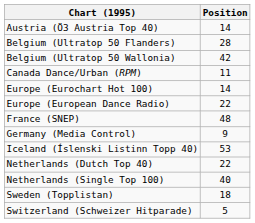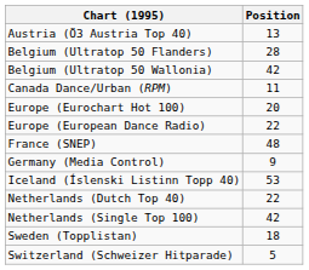 <table class="wikitable sortable">
 <tr>
 <th>Chart (1995)</th>
 <th>Position</th>
 </tr>
 <tr>
 <td>Austria (Ö3 Austria Top 40)</td>
-<td align="center">14</td>
+<td align="center">13</td>
 </tr>
 <tr>
 <td>Belgium (Ultratop 50 Flanders)</td>
 <td align="center">28</td>
 </tr>
 <tr>
 <td>Belgium (Ultratop 50 Wallonia)</td>
 <td align="center">42</td>
 </tr>
 <tr>
 <td>Canada Dance/Urban (<em>RPM</em>)</td>
 <td align="center">11</td>
 </tr>
 <tr>
 <td>Europe (Eurochart Hot 100)</td>
-<td align="center">14</td>
+<td align="center">20</td>
 </tr>
 <tr>
 <td>Europe (European Dance Radio)</td>
 <td align="center">22</td>
 </tr>
 <tr>
 <td>France (SNEP)</td>
 <td align="center">48</td>
 </tr>
 <tr>
 <td>Germany (Media Control)</td>
 <td align="center">9</td>
 </tr>
 <tr>
 <td>Iceland (Íslenski Listinn Topp 40)</td>
 <td align="center">53</td>
 </tr>
 <tr>
 <td>Netherlands (Dutch Top 40)</td>
 <td align="center">22</td>
 </tr>
 <tr>
 <td>Netherlands (Single Top 100)</td>
-<td align="center">40</td>
+<td align="center">42</td>
 </tr>
 <tr>
 <td>Sweden (Topplistan)</td>
 <td align="center">18</td>
 </tr>
 <tr>
 <td>Switzerland (Schweizer Hitparade)</td>
 <td align="center">5</td>
 </tr>
 </table>
